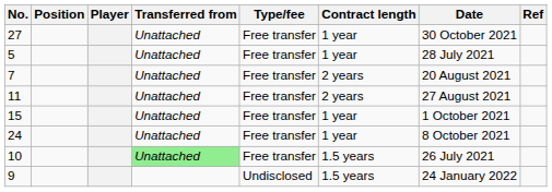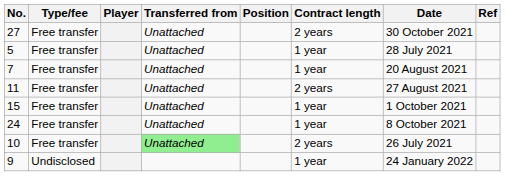 <table class="wikitable plainrowheaders sortable" style="text-align:center; text-align:left">
 <tr>
 <th scope="col">No.</th>
-<th scope="col">Position</th>
+<th scope="col">Type/fee</th>
 <th scope="col">Player</th>
 <th scope="col">Transferred from</th>
-<th scope="col">Type/fee</th>
+<th scope="col">Position</th>
 <th scope="col">Contract length</th>
 <th scope="col">Date</th>
 <th scope="col" class="unsortable">Ref</th>
 </tr>
 <tr>
 <td>27</td>
-<td></td>
+<td>Free transfer</td>
 <th scope="row"></th>
 <td><em>Unattached</em></td>
-<td>Free transfer</td>
-<td>1 year</td>
+<td></td>
+<td>2 years</td>
 <td>30 October 2021</td>
 <td></td>
 </tr>
 <tr>
 <td>5</td>
-<td></td>
+<td>Free transfer</td>
 <th scope="row"></th>
 <td><em>Unattached</em></td>
-<td>Free transfer</td>
+<td></td>
 <td>1 year</td>
 <td>28 July 2021</td>
 <td></td>
 </tr>
 <tr>
 <td>7</td>
-<td></td>
+<td>Free transfer</td>
 <th scope="row"></th>
 <td><em>Unattached</em></td>
-<td>Free transfer</td>
-<td>2 years</td>
+<td></td>
+<td>1 year</td>
 <td>20 August 2021</td>
 <td></td>
 </tr>
 <tr>
 <td>11</td>
-<td></td>
+<td>Free transfer</td>
 <th scope="row"></th>
 <td><em>Unattached</em></td>
-<td>Free transfer</td>
+<td></td>
 <td>2 years</td>
 <td>27 August 2021</td>
 <td></td>
 </tr>
 <tr>
 <td>15</td>
-<td></td>
+<td>Free transfer</td>
 <th scope="row"></th>
 <td><em>Unattached</em></td>
-<td>Free transfer</td>
+<td></td>
 <td>1 year</td>
 <td>1 October 2021</td>
 <td></td>
 </tr>
 <tr>
 <td>24</td>
-<td></td>
+<td>Free transfer</td>
 <th scope="row"></th>
 <td><em>Unattached</em></td>
-<td>Free transfer</td>
+<td></td>
 <td>1 year</td>
 <td>8 October 2021</td>
 <td></td>
 </tr>
 <tr>
 <td>10</td>
-<td></td>
+<td>Free transfer</td>
 <th scope="row"></th>
 <td style="background: lightgreen;"><em>Unattached</em></td>
-<td>Free transfer</td>
-<td>1.5 years</td>
+<td></td>
+<td>2 years</td>
 <td>26 July 2021</td>
 <td></td>
 </tr>
 <tr>
 <td>9</td>
-<td></td>
+<td>Undisclosed</td>
 <th scope="row"></th>
 <td></td>
-<td>Undisclosed</td>
-<td>1.5 years</td>
+<td></td>
+<td>1 year</td>
 <td>24 January 2022</td>
 <td></td>
 </tr>
 </table>
